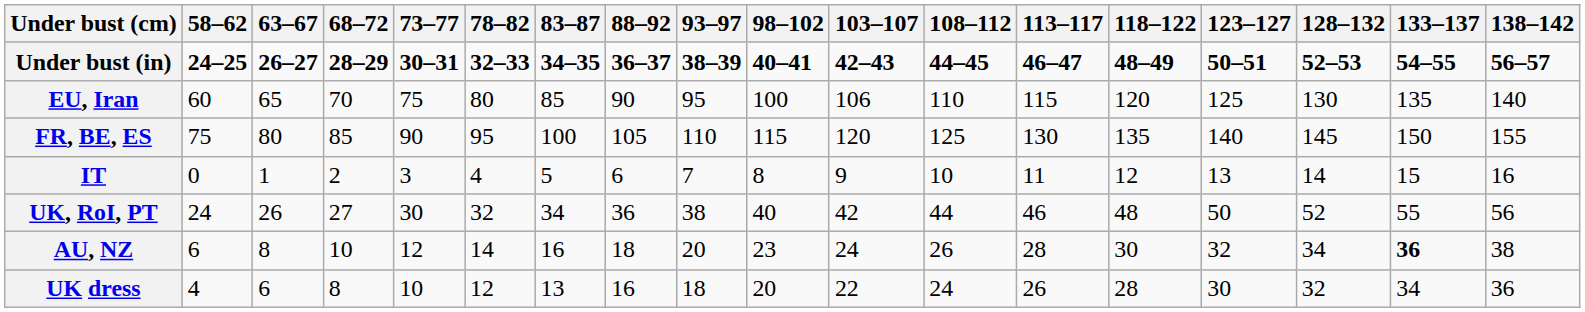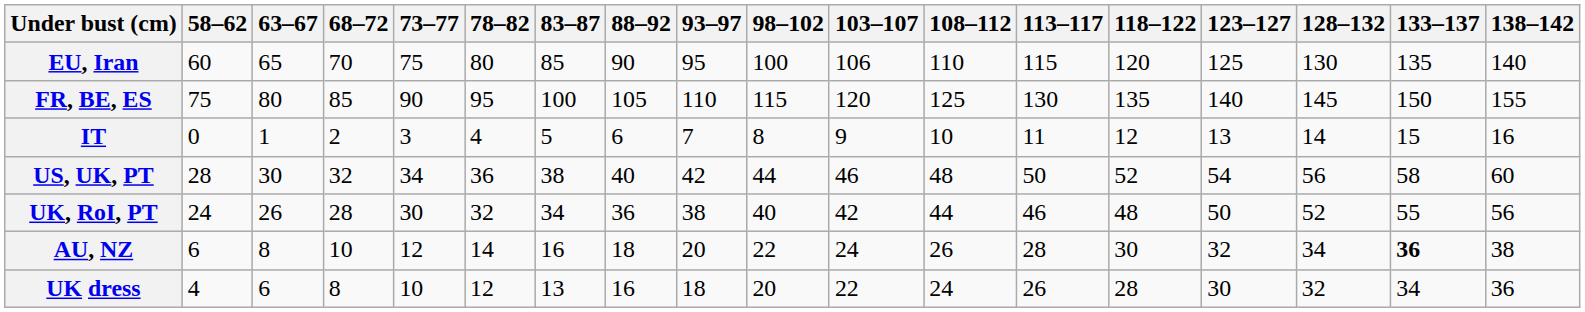 <table class="wikitable">
 <tr>
 <th>Under bust (cm)</th>
 <th>58–62</th>
 <th>63–67</th>
 <th>68–72</th>
 <th>73–77</th>
 <th>78–82</th>
 <th>83–87</th>
 <th>88–92</th>
 <th>93–97</th>
 <th>98–102</th>
 <th>103–107</th>
 <th>108–112</th>
 <th>113–117</th>
 <th>118–122</th>
 <th>123–127</th>
 <th>128–132</th>
 <th>133–137</th>
 <th>138–142</th>
-</tr>
-<tr>
-<th>Under bust (in)</th>
-<td><strong>24–25</strong></td>
-<td><strong>26–27</strong></td>
-<td><strong>28–29</strong></td>
-<td><strong>30–31</strong></td>
-<td><strong>32–33</strong></td>
-<td><strong>34–35</strong></td>
-<td><strong>36–37</strong></td>
-<td><strong>38–39</strong></td>
-<td><strong>40–41</strong></td>
-<td><strong>42–43</strong></td>
-<td><strong>44–45</strong></td>
-<td><strong>46–47</strong></td>
-<td><strong>48–49</strong></td>
-<td><strong>50–51</strong></td>
-<td><strong>52–53</strong></td>
-<td><strong>54–55</strong></td>
-<td><strong>56–57</strong></td>
 </tr>
 <tr>
 <th><a href='#'>EU</a>, <a href='#'>Iran</a></th>
 <td>60</td>
 <td>65</td>
 <td>70</td>
 <td>75</td>
 <td>80</td>
 <td>85</td>
 <td>90</td>
 <td>95</td>
 <td>100</td>
 <td>106</td>
 <td>110</td>
 <td>115</td>
 <td>120</td>
 <td>125</td>
 <td>130</td>
 <td>135</td>
 <td>140</td>
 </tr>
 <tr>
 <th><a href='#'>FR</a>, <a href='#'>BE</a>, <a href='#'>ES</a></th>
 <td>75</td>
 <td>80</td>
 <td>85</td>
 <td>90</td>
 <td>95</td>
 <td>100</td>
 <td>105</td>
 <td>110</td>
 <td>115</td>
 <td>120</td>
 <td>125</td>
 <td>130</td>
 <td>135</td>
 <td>140</td>
 <td>145</td>
 <td>150</td>
 <td>155</td>
 </tr>
 <tr>
 <th><a href='#'>IT</a></th>
 <td>0</td>
 <td>1</td>
 <td>2</td>
 <td>3</td>
 <td>4</td>
 <td>5</td>
 <td>6</td>
 <td>7</td>
 <td>8</td>
 <td>9</td>
 <td>10</td>
 <td>11</td>
 <td>12</td>
 <td>13</td>
 <td>14</td>
 <td>15</td>
 <td>16</td>
 </tr>
 <tr>
+<th><a href='#'>US</a>, <a href='#'>UK</a>, <a href='#'>PT</a></th>
+<td>28</td>
+<td>30</td>
+<td>32</td>
+<td>34</td>
+<td>36</td>
+<td>38</td>
+<td>40</td>
+<td>42</td>
+<td>44</td>
+<td>46</td>
+<td>48</td>
+<td>50</td>
+<td>52</td>
+<td>54</td>
+<td>56</td>
+<td>58</td>
+<td>60</td>
+</tr>
+<tr>
 <th><a href='#'>UK</a>, <a href='#'>RoI</a>, <a href='#'>PT</a></th>
 <td>24</td>
 <td>26</td>
-<td>27</td>
+<td>28</td>
 <td>30</td>
 <td>32</td>
 <td>34</td>
 <td>36</td>
 <td>38</td>
 <td>40</td>
 <td>42</td>
 <td>44</td>
 <td>46</td>
 <td>48</td>
 <td>50</td>
 <td>52</td>
 <td>55</td>
 <td>56</td>
 </tr>
 <tr>
 <th><a href='#'>AU</a>, <a href='#'>NZ</a></th>
 <td>6</td>
 <td>8</td>
 <td>10</td>
 <td>12</td>
 <td>14</td>
 <td>16</td>
 <td>18</td>
 <td>20</td>
-<td>23</td>
+<td>22</td>
 <td>24</td>
 <td>26</td>
 <td>28</td>
 <td>30</td>
 <td>32</td>
 <td>34</td>
 <td><strong>36</strong></td>
 <td>38</td>
 </tr>
 <tr>
 <th><a href='#'>UK</a> <a href='#'>dress</a></th>
 <td>4</td>
 <td>6</td>
 <td>8</td>
 <td>10</td>
 <td>12</td>
 <td>13</td>
 <td>16</td>
 <td>18</td>
 <td>20</td>
 <td>22</td>
 <td>24</td>
 <td>26</td>
 <td>28</td>
 <td>30</td>
 <td>32</td>
 <td>34</td>
 <td>36</td>
 </tr>
 </table>
